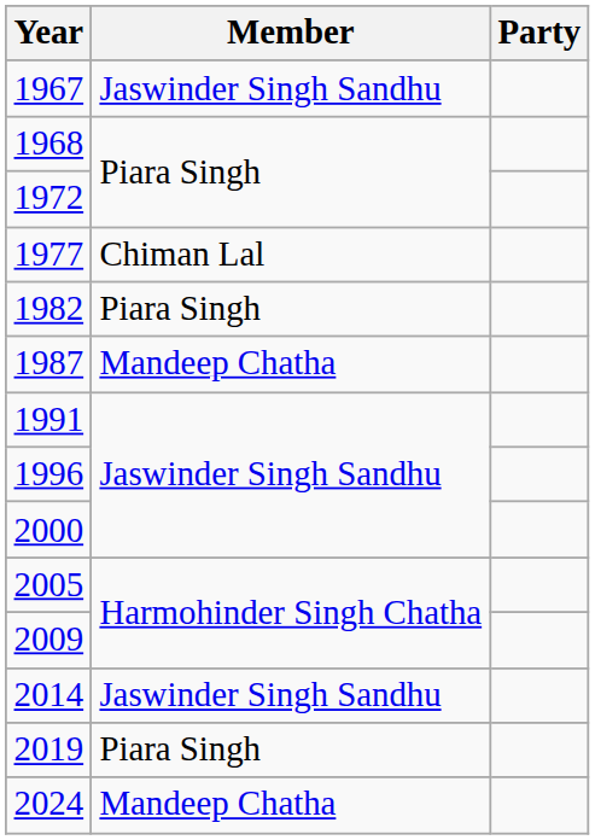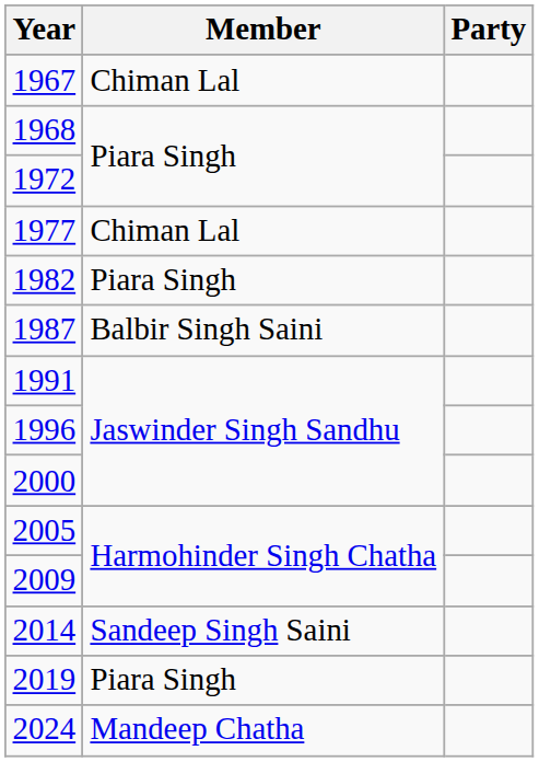 <table class="wikitable">
 <tr>
 <th>Year</th>
 <th>Member</th>
 <th colspan="2">Party</th>
 </tr>
 <tr>
 <td><a href='#'>1967</a></td>
-<td><a href='#'>Jaswinder Singh Sandhu</a></td>
+<td>Chiman Lal</td>
 <td></td>
 </tr>
 <tr>
 <td><a href='#'>1968</a></td>
 <td rowspan=2>Piara Singh</td>
 <td></td>
 </tr>
 <tr>
 <td><a href='#'>1972</a></td>
 </tr>
 <tr>
 <td><a href='#'>1977</a></td>
 <td>Chiman Lal</td>
 <td></td>
 </tr>
 <tr>
 <td><a href='#'>1982</a></td>
 <td>Piara Singh</td>
 <td></td>
 </tr>
 <tr>
 <td><a href='#'>1987</a></td>
-<td><a href='#'>Mandeep Chatha</a></td>
+<td>Balbir Singh Saini</td>
 <td></td>
 </tr>
 <tr>
 <td><a href='#'>1991</a></td>
 <td rowspan=3><a href='#'>Jaswinder Singh Sandhu</a></td>
 <td></td>
 </tr>
 <tr>
 <td><a href='#'>1996</a></td>
 <td></td>
 </tr>
 <tr>
 <td><a href='#'>2000</a></td>
 <td></td>
 </tr>
 <tr>
 <td><a href='#'>2005</a></td>
 <td rowspan=2><a href='#'>Harmohinder Singh Chatha</a></td>
 <td></td>
 </tr>
 <tr>
 <td><a href='#'>2009</a></td>
 </tr>
 <tr>
 <td><a href='#'>2014</a></td>
-<td><a href='#'>Jaswinder Singh Sandhu</a></td>
+<td><a href='#'>Sandeep Singh</a> Saini</td>
 <td></td>
 </tr>
 <tr>
 <td><a href='#'>2019</a></td>
 <td>Piara Singh</td>
 <td></td>
 </tr>
 <tr>
 <td><a href='#'>2024</a></td>
 <td><a href='#'>Mandeep Chatha</a></td>
 <td></td>
 </tr>
 </table>
